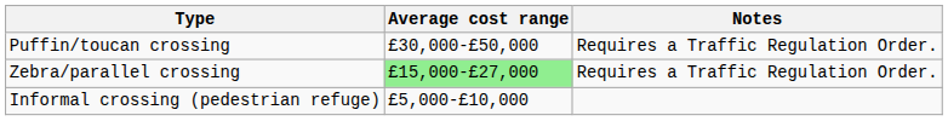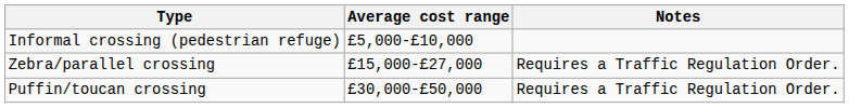 <table class="wikitable">
 <tr>
 <th>Type</th>
 <th>Average cost range</th>
 <th>Notes</th>
 </tr>
 <tr>
+<td>Informal crossing (pedestrian refuge)</td>
+<td>£5,000-£10,000</td>
+<td></td>
+</tr>
+<tr>
+<td>Zebra/parallel crossing</td>
+<td>£15,000-£27,000</td>
+<td>Requires a Traffic Regulation Order.</td>
+</tr>
+<tr>
 <td>Puffin/toucan crossing</td>
 <td>£30,000-£50,000</td>
 <td>Requires a Traffic Regulation Order.</td>
 </tr>
-<tr>
-<td>Zebra/parallel crossing</td>
-<td style="background: lightgreen;">£15,000-£27,000</td>
-<td>Requires a Traffic Regulation Order.</td>
-</tr>
-<tr>
-<td>Informal crossing (pedestrian refuge)</td>
-<td>£5,000-£10,000</td>
-<td></td>
-</tr>
 </table>
